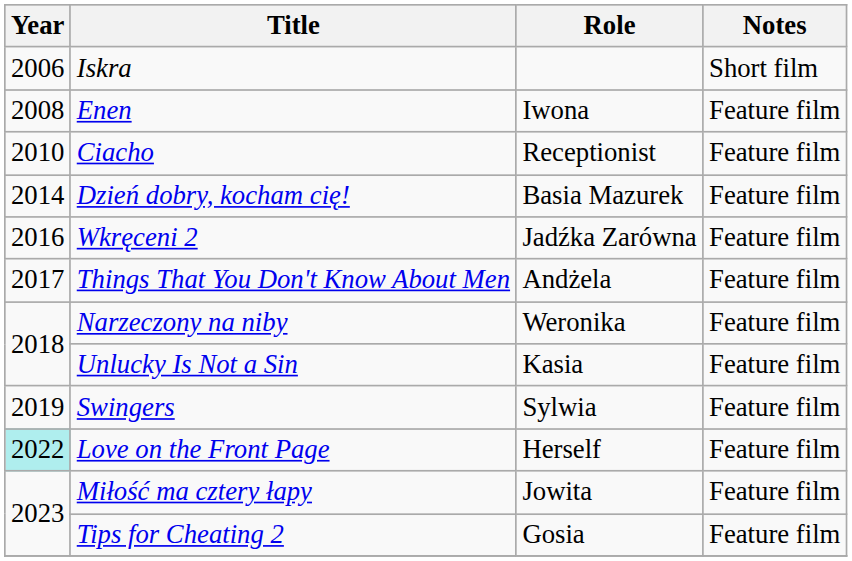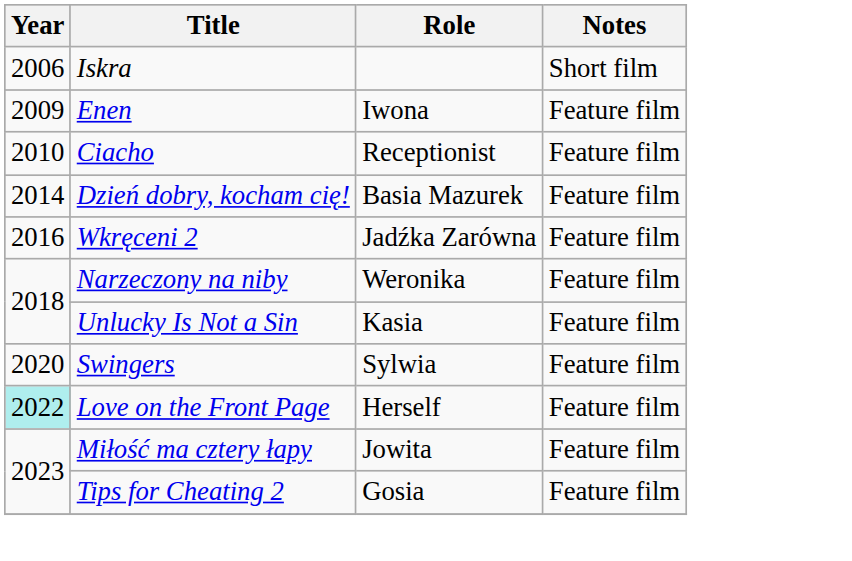 <table class="wikitable plainrowheaders sortable">
 <tr>
 <th scope="col">Year</th>
 <th scope="col">Title</th>
 <th scope="col">Role</th>
 <th scope="col" class="unsortable">Notes</th>
 </tr>
 <tr>
 <td>2006</td>
 <td><em>Iskra</em></td>
 <td></td>
 <td>Short film</td>
 </tr>
 <tr>
-<td>2008</td>
+<td>2009</td>
 <td><em><a href='#'>Enen</a></em></td>
 <td>Iwona</td>
 <td>Feature film</td>
 </tr>
 <tr>
 <td>2010</td>
 <td><em><a href='#'>Ciacho</a></em></td>
 <td>Receptionist</td>
 <td>Feature film</td>
 </tr>
 <tr>
 <td>2014</td>
 <td><em><a href='#'>Dzień dobry, kocham cię!</a></em></td>
 <td>Basia Mazurek</td>
 <td>Feature film</td>
 </tr>
 <tr>
 <td>2016</td>
 <td><em><a href='#'>Wkręceni 2</a></em></td>
 <td>Jadźka Zarówna</td>
 <td>Feature film</td>
 </tr>
 <tr>
-<td>2017</td>
-<td><em><a href='#'>Things That You Don't Know About Men</a></em></td>
-<td>Andżela</td>
-<td>Feature film</td>
-</tr>
-<tr>
 <td rowspan=2>2018</td>
 <td><em><a href='#'>Narzeczony na niby</a></em></td>
 <td>Weronika</td>
 <td>Feature film</td>
 </tr>
 <tr>
 <td><em><a href='#'>Unlucky Is Not a Sin</a></em></td>
 <td>Kasia</td>
 <td>Feature film</td>
 </tr>
 <tr>
-<td>2019</td>
+<td>2020</td>
 <td><em><a href='#'>Swingers</a></em></td>
 <td>Sylwia</td>
 <td>Feature film</td>
 </tr>
 <tr>
 <td style="background: paleturquoise;">2022</td>
 <td><em><a href='#'>Love on the Front Page</a></em></td>
 <td>Herself</td>
 <td>Feature film</td>
 </tr>
 <tr>
 <td rowspan=2>2023</td>
 <td><em><a href='#'>Miłość ma cztery łapy</a></em></td>
 <td>Jowita</td>
 <td>Feature film</td>
 </tr>
 <tr>
 <td><em><a href='#'>Tips for Cheating 2</a></em></td>
 <td>Gosia</td>
 <td>Feature film</td>
 </tr>
 <tr>
 </tr>
 </table>
